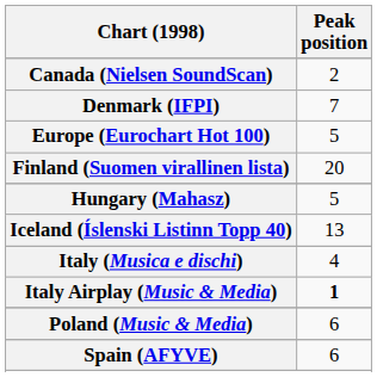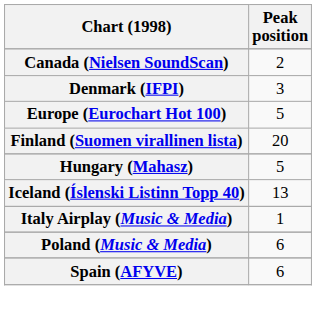 <table class="wikitable sortable plainrowheaders" style="text-align:center">
 <tr>
 <th>Chart (1998)</th>
 <th>Peak<br>position</th>
 </tr>
 <tr>
 </tr>
 <tr>
 </tr>
 <tr>
 </tr>
 <tr>
 </tr>
 <tr>
 </tr>
 <tr>
 </tr>
 <tr>
 <th scope="row">Canada (<a href='#'>Nielsen SoundScan</a>)</th>
 <td>2</td>
 </tr>
 <tr>
 <th scope="row">Denmark (<a href='#'>IFPI</a>)</th>
-<td>7</td>
+<td>3</td>
 </tr>
 <tr>
 <th scope="row">Europe (<a href='#'>Eurochart Hot 100</a>)</th>
 <td>5</td>
 </tr>
 <tr>
 <th scope="row">Finland (<a href='#'>Suomen virallinen lista</a>)</th>
 <td>20</td>
 </tr>
 <tr>
 </tr>
 <tr>
 </tr>
 <tr>
 <th scope="row">Hungary (<a href='#'>Mahasz</a>)</th>
 <td>5</td>
 </tr>
 <tr>
 <th scope="row">Iceland (<a href='#'>Íslenski Listinn Topp 40</a>)</th>
 <td>13</td>
 </tr>
 <tr>
 </tr>
 <tr>
-<th scope="row">Italy (<em><a href='#'>Musica e dischi</a></em>)</th>
-<td>4</td>
-</tr>
-<tr>
 <th scope="row">Italy Airplay (<em><a href='#'>Music & Media</a></em>)</th>
-<td><strong>1</strong></td>
+<td>1</td>
 </tr>
 <tr>
 </tr>
 <tr>
 </tr>
 <tr>
 </tr>
 <tr>
 </tr>
 <tr>
 <th scope="row">Poland (<em><a href='#'>Music & Media</a></em>)</th>
 <td>6</td>
 </tr>
 <tr>
 </tr>
 <tr>
 <th scope="row">Spain (<a href='#'>AFYVE</a>)</th>
 <td>6</td>
 </tr>
 <tr>
 </tr>
 <tr>
 </tr>
 <tr>
 </tr>
 <tr>
 </tr>
 <tr>
 </tr>
 <tr>
 </tr>
 <tr>
 </tr>
 <tr>
 </tr>
 <tr>
 </tr>
 </table>
